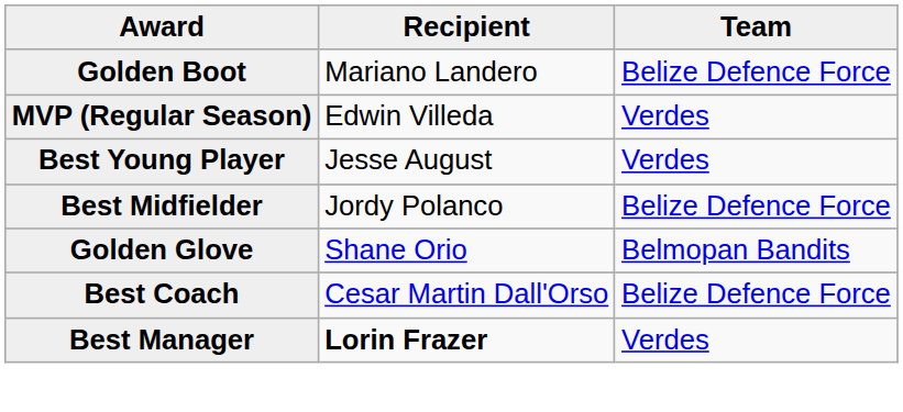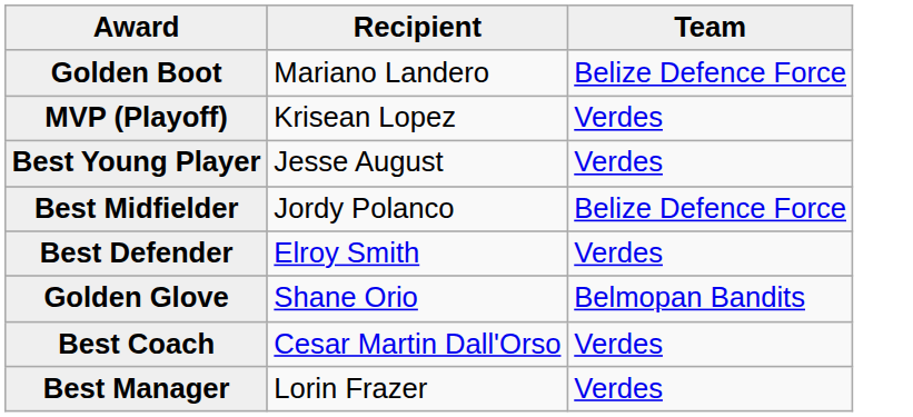 <table class="wikitable">
 <tr>
 <th scope="row" style="background:#efefef;">Award</th>
 <th scope="row" style="background:#efefef;">Recipient</th>
 <th scope="row" style="background:#efefef;">Team</th>
 </tr>
 <tr>
 <th scope="row" style="background:#efefef;">Golden Boot</th>
 <td> Mariano Landero</td>
 <td><a href='#'>Belize Defence Force</a></td>
 </tr>
 <tr>
-<th scope="row" style="background:#efefef;">MVP (Regular Season)</th>
-<td> Edwin Villeda</td>
+<th scope="row" style="background:#efefef;">MVP (Playoff)</th>
+<td> Krisean Lopez</td>
 <td><a href='#'>Verdes</a></td>
 </tr>
 <tr>
 <th scope="row" style="background:#efefef;">Best Young Player</th>
 <td> Jesse August</td>
 <td><a href='#'>Verdes</a></td>
 </tr>
 <tr>
 <th scope="row" style="background:#efefef;">Best Midfielder</th>
 <td> Jordy Polanco</td>
 <td><a href='#'>Belize Defence Force</a></td>
 </tr>
 <tr>
+<th scope="row" style="background:#efefef;">Best Defender</th>
+<td> <a href='#'>Elroy Smith</a></td>
+<td><a href='#'>Verdes</a></td>
+</tr>
+<tr>
 <th scope="row" style="background:#efefef;">Golden Glove</th>
 <td> <a href='#'>Shane Orio</a></td>
 <td><a href='#'>Belmopan Bandits</a></td>
 </tr>
 <tr>
 <th scope="row" style="background:#efefef;">Best Coach</th>
 <td> <a href='#'>Cesar Martin Dall'Orso</a></td>
-<td><a href='#'>Belize Defence Force</a></td>
+<td><a href='#'>Verdes</a></td>
 </tr>
 <tr>
 <th scope="row" style="background:#efefef;">Best Manager</th>
-<td><strong> Lorin Frazer</strong></td>
+<td> Lorin Frazer</td>
 <td><a href='#'>Verdes</a></td>
 </tr>
 </table>
